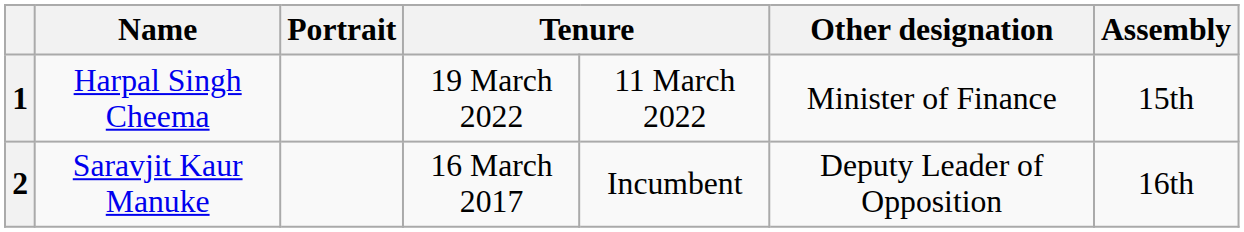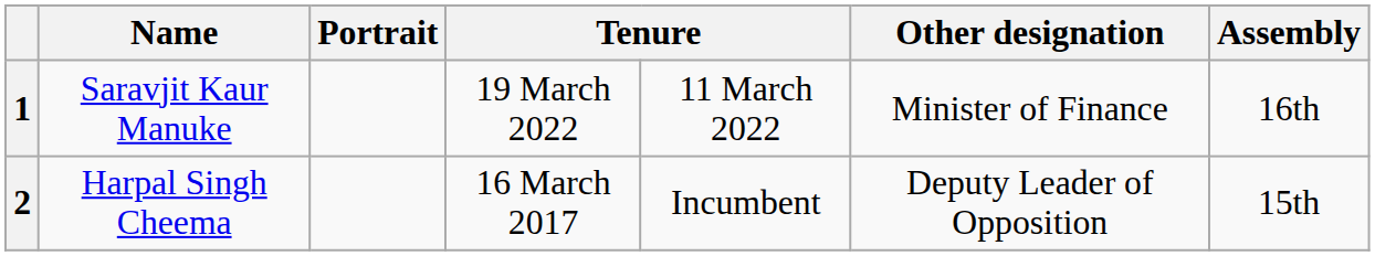 <table class="wikitable" style="width:100%; text-align:center">
 <tr>
 <th></th>
 <th>Name<br></th>
 <th>Portrait</th>
 <th colspan=2>Tenure</th>
 <th>Other designation</th>
 <th>Assembly</th>
 </tr>
 <tr>
 <th>1</th>
-<td><a href='#'>Harpal Singh Cheema</a><br></td>
+<td><a href='#'>Saravjit Kaur Manuke</a><br></td>
 <td></td>
 <td>19 March 2022</td>
 <td>11 March 2022</td>
 <td>Minister of Finance</td>
-<td>15th</td>
+<td>16th</td>
 </tr>
 <tr>
 <th>2</th>
-<td><a href='#'>Saravjit Kaur Manuke</a><br></td>
+<td><a href='#'>Harpal Singh Cheema</a><br></td>
 <td></td>
 <td>16 March 2017</td>
 <td>Incumbent</td>
 <td>Deputy Leader of Opposition</td>
-<td>16th</td>
+<td>15th</td>
 </tr>
 </table>
